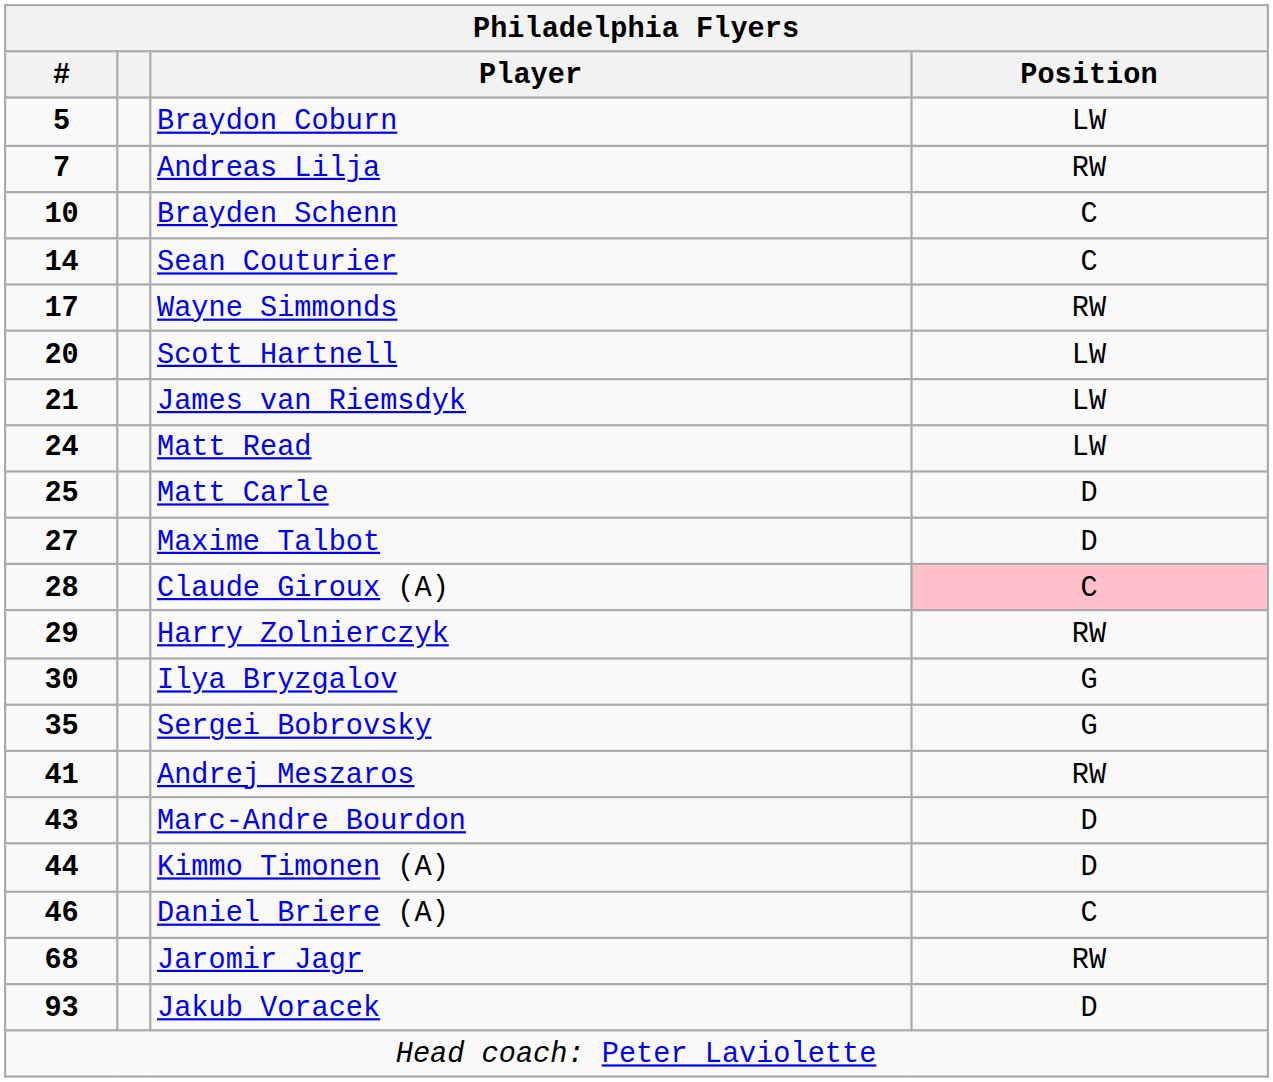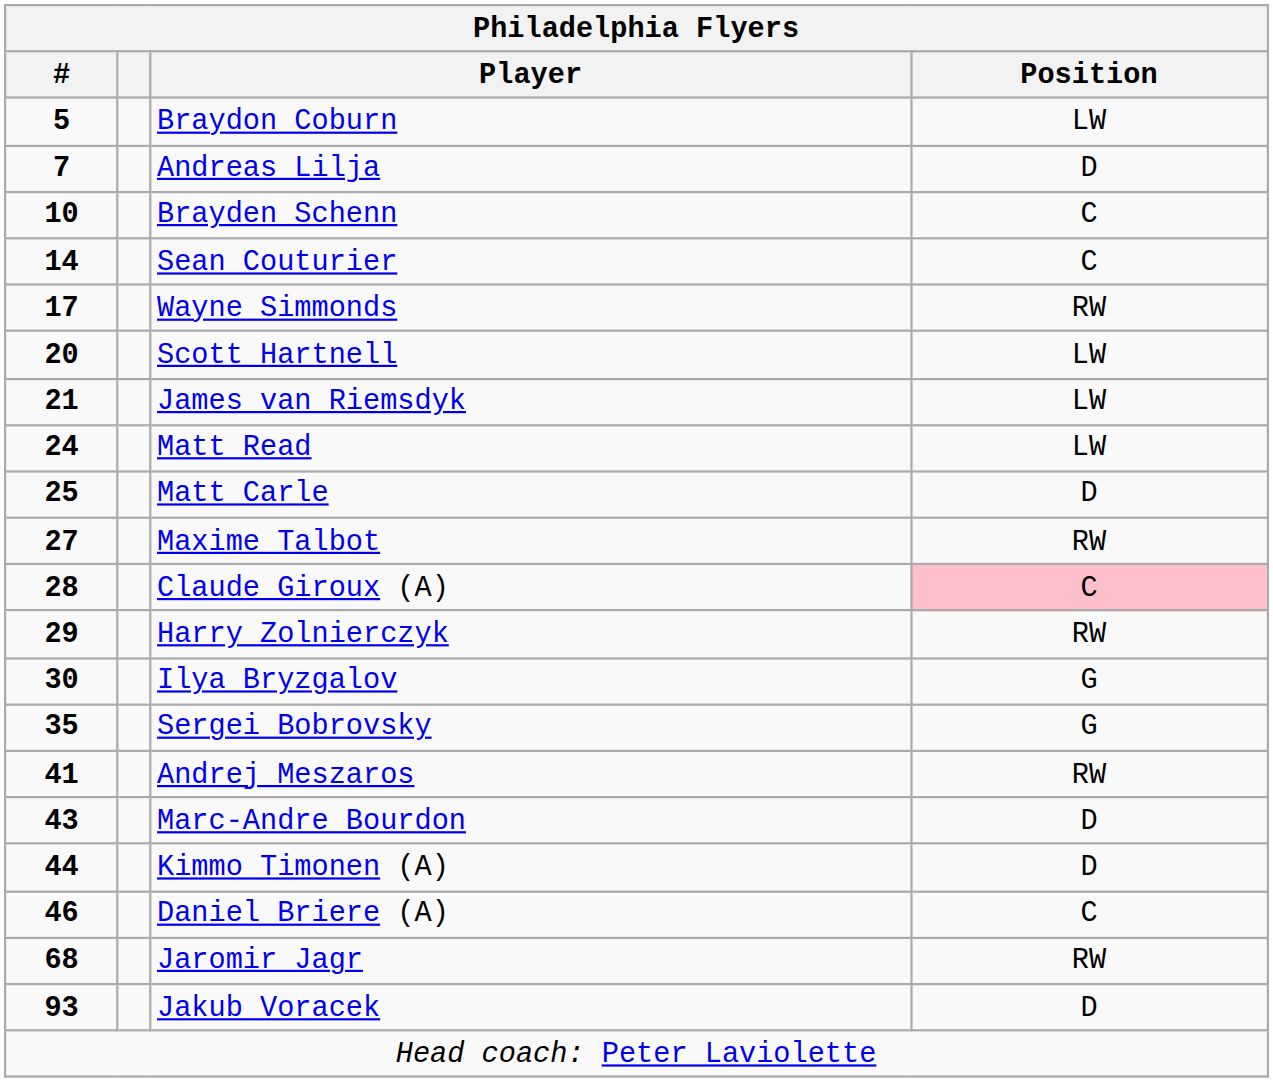 <table class="wikitable" style="width:65%; text-align:center;">
 <tr>
 <th colspan=4>Philadelphia Flyers</th>
 </tr>
 <tr>
 <th>#</th>
 <th></th>
 <th>Player</th>
 <th>Position</th>
 </tr>
 <tr>
 <td><strong>5</strong></td>
 <td align=center></td>
 <td align=left><a href='#'>Braydon Coburn</a></td>
 <td>LW</td>
 </tr>
 <tr>
 <td><strong>7</strong></td>
 <td align=center></td>
 <td align=left><a href='#'>Andreas Lilja</a></td>
-<td>RW</td>
+<td>D</td>
 </tr>
 <tr>
 <td><strong>10</strong></td>
 <td align=center></td>
 <td align=left><a href='#'>Brayden Schenn</a></td>
 <td>C</td>
 </tr>
 <tr>
 <td><strong>14</strong></td>
 <td align=center></td>
 <td align=left><a href='#'>Sean Couturier</a></td>
 <td>C</td>
 </tr>
 <tr>
 <td><strong>17</strong></td>
 <td align=center></td>
 <td align=left><a href='#'>Wayne Simmonds</a></td>
 <td>RW</td>
 </tr>
 <tr>
 <td><strong>20</strong></td>
 <td align=center></td>
 <td align=left><a href='#'>Scott Hartnell</a></td>
 <td>LW</td>
 </tr>
 <tr>
 <td><strong>21</strong></td>
 <td align=center></td>
 <td align=left><a href='#'>James van Riemsdyk</a></td>
 <td>LW</td>
 </tr>
 <tr>
 <td><strong>24</strong></td>
 <td align=center></td>
 <td align=left><a href='#'>Matt Read</a></td>
 <td>LW</td>
 </tr>
 <tr>
 <td><strong>25</strong></td>
 <td align=center></td>
 <td align=left><a href='#'>Matt Carle</a></td>
 <td>D</td>
 </tr>
 <tr>
 <td><strong>27</strong></td>
 <td align=center></td>
 <td align=left><a href='#'>Maxime Talbot</a></td>
-<td>D</td>
+<td>RW</td>
 </tr>
 <tr>
 <td><strong>28</strong></td>
 <td align=center></td>
 <td align=left><a href='#'>Claude Giroux</a> (A)</td>
 <td style="background: pink;">C</td>
 </tr>
 <tr>
 <td><strong>29</strong></td>
 <td align=center></td>
 <td align=left><a href='#'>Harry Zolnierczyk</a></td>
 <td>RW</td>
 </tr>
 <tr>
 <td><strong>30</strong></td>
 <td align=center></td>
 <td align=left><a href='#'>Ilya Bryzgalov</a></td>
 <td>G</td>
 </tr>
 <tr>
 <td><strong>35</strong></td>
 <td align=center></td>
 <td align=left><a href='#'>Sergei Bobrovsky</a></td>
 <td>G</td>
 </tr>
 <tr>
 <td><strong>41</strong></td>
 <td align=center></td>
 <td align=left><a href='#'>Andrej Meszaros</a></td>
 <td>RW</td>
 </tr>
 <tr>
 <td><strong>43</strong></td>
 <td align=center></td>
 <td align=left><a href='#'>Marc-Andre Bourdon</a></td>
 <td>D</td>
 </tr>
 <tr>
 <td><strong>44</strong></td>
 <td align=center></td>
 <td align=left><a href='#'>Kimmo Timonen</a> (A)</td>
 <td>D</td>
 </tr>
 <tr>
 <td><strong>46</strong></td>
 <td align=center></td>
 <td align=left><a href='#'>Daniel Briere</a> (A)</td>
 <td>C</td>
 </tr>
 <tr>
 <td><strong>68</strong></td>
 <td align=center></td>
 <td align=left><a href='#'>Jaromir Jagr</a></td>
 <td>RW</td>
 </tr>
 <tr>
 <td><strong>93</strong></td>
 <td align=center></td>
 <td align=left><a href='#'>Jakub Voracek</a></td>
 <td>D</td>
 </tr>
 <tr>
 <td colspan=4><em>Head coach:</em>  <a href='#'>Peter Laviolette</a></td>
 </tr>
 </table>
